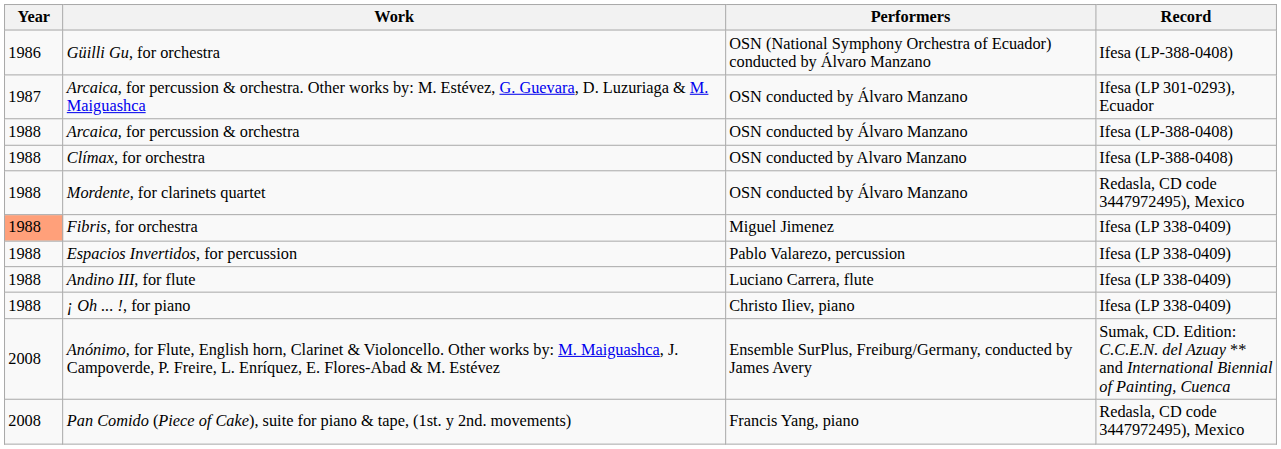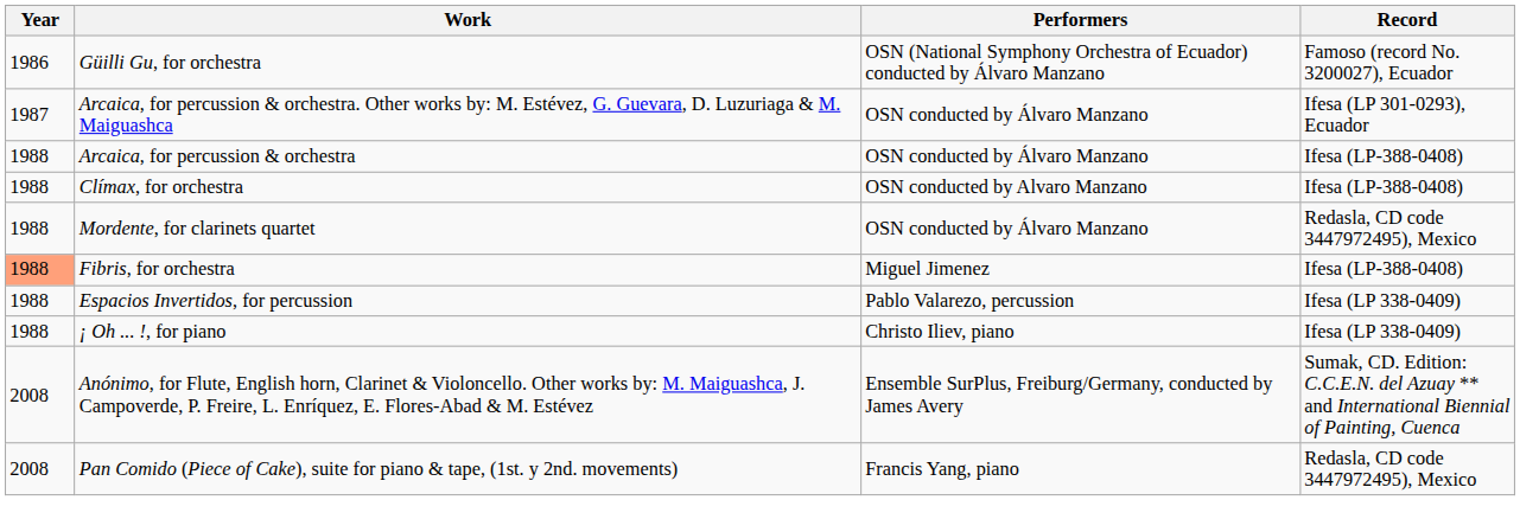 <table class="wikitable sortable collapsible collapsed">
 <tr>
 <th width="50 px">Year</th>
 <th>Work</th>
 <th>Performers</th>
 <th width="170 px">Record</th>
 </tr>
 <tr>
 <td>1986</td>
 <td><em>Güilli Gu</em>, for orchestra</td>
 <td>OSN (National Symphony Orchestra of Ecuador) conducted by Álvaro Manzano</td>
-<td>Ifesa (LP-388-0408)</td>
+<td>Famoso (record No. 3200027), Ecuador</td>
 </tr>
 <tr>
 <td>1987</td>
 <td><em>Arcaica</em>, for percussion & orchestra. Other works by: M. Estévez, <a href='#'>G. Guevara</a>, D. Luzuriaga & <a href='#'>M. Maiguashca</a></td>
 <td>OSN conducted by Álvaro Manzano</td>
 <td>Ifesa (LP 301-0293), Ecuador</td>
 </tr>
 <tr>
 <td>1988</td>
 <td><em>Arcaica</em>, for percussion & orchestra</td>
 <td>OSN conducted by Álvaro Manzano</td>
 <td>Ifesa (LP-388-0408)</td>
 </tr>
 <tr>
 <td>1988</td>
 <td><em>Clímax</em>, for orchestra</td>
 <td>OSN conducted by Alvaro Manzano</td>
 <td>Ifesa (LP-388-0408)</td>
 </tr>
 <tr>
 <td>1988</td>
 <td><em>Mordente</em>, for clarinets quartet</td>
 <td>OSN conducted by Álvaro Manzano</td>
 <td>Redasla, CD code 3447972495), Mexico</td>
 </tr>
 <tr>
 <td style="background: lightsalmon;">1988</td>
 <td><em>Fibris</em>, for orchestra</td>
 <td>Miguel Jimenez</td>
-<td>Ifesa (LP 338-0409)</td>
+<td>Ifesa (LP-388-0408)</td>
 </tr>
 <tr>
 <td>1988</td>
 <td><em>Espacios Invertidos</em>, for percussion</td>
 <td>Pablo Valarezo, percussion</td>
-<td>Ifesa (LP 338-0409)</td>
-</tr>
-<tr>
-<td>1988</td>
-<td><em>Andino III</em>, for flute</td>
-<td>Luciano Carrera, flute</td>
 <td>Ifesa (LP 338-0409)</td>
 </tr>
 <tr>
 <td>1988</td>
 <td><em>¡ Oh ... !</em>, for piano</td>
 <td>Christo Iliev, piano</td>
 <td>Ifesa (LP 338-0409)</td>
 </tr>
 <tr>
 <td>2008</td>
 <td><em>Anónimo</em>, for Flute, English horn, Clarinet &  Violoncello. Other works by: <a href='#'>M. Maiguashca</a>, J. Campoverde, P. Freire, L. Enríquez, E. Flores-Abad & M. Estévez</td>
 <td>Ensemble SurPlus, Freiburg/Germany, conducted by James Avery</td>
 <td>Sumak, CD. Edition: <em>C.C.E.N. del Azuay</em> ** and <em>International Biennial of Painting, Cuenca</em></td>
 </tr>
 <tr>
 <td>2008</td>
 <td><em>Pan Comido</em> (<em>Piece of Cake</em>), suite for piano & tape,  (1st. y 2nd. movements)</td>
 <td>Francis Yang, piano</td>
 <td>Redasla, CD code 3447972495), Mexico</td>
 </tr>
 </table>
